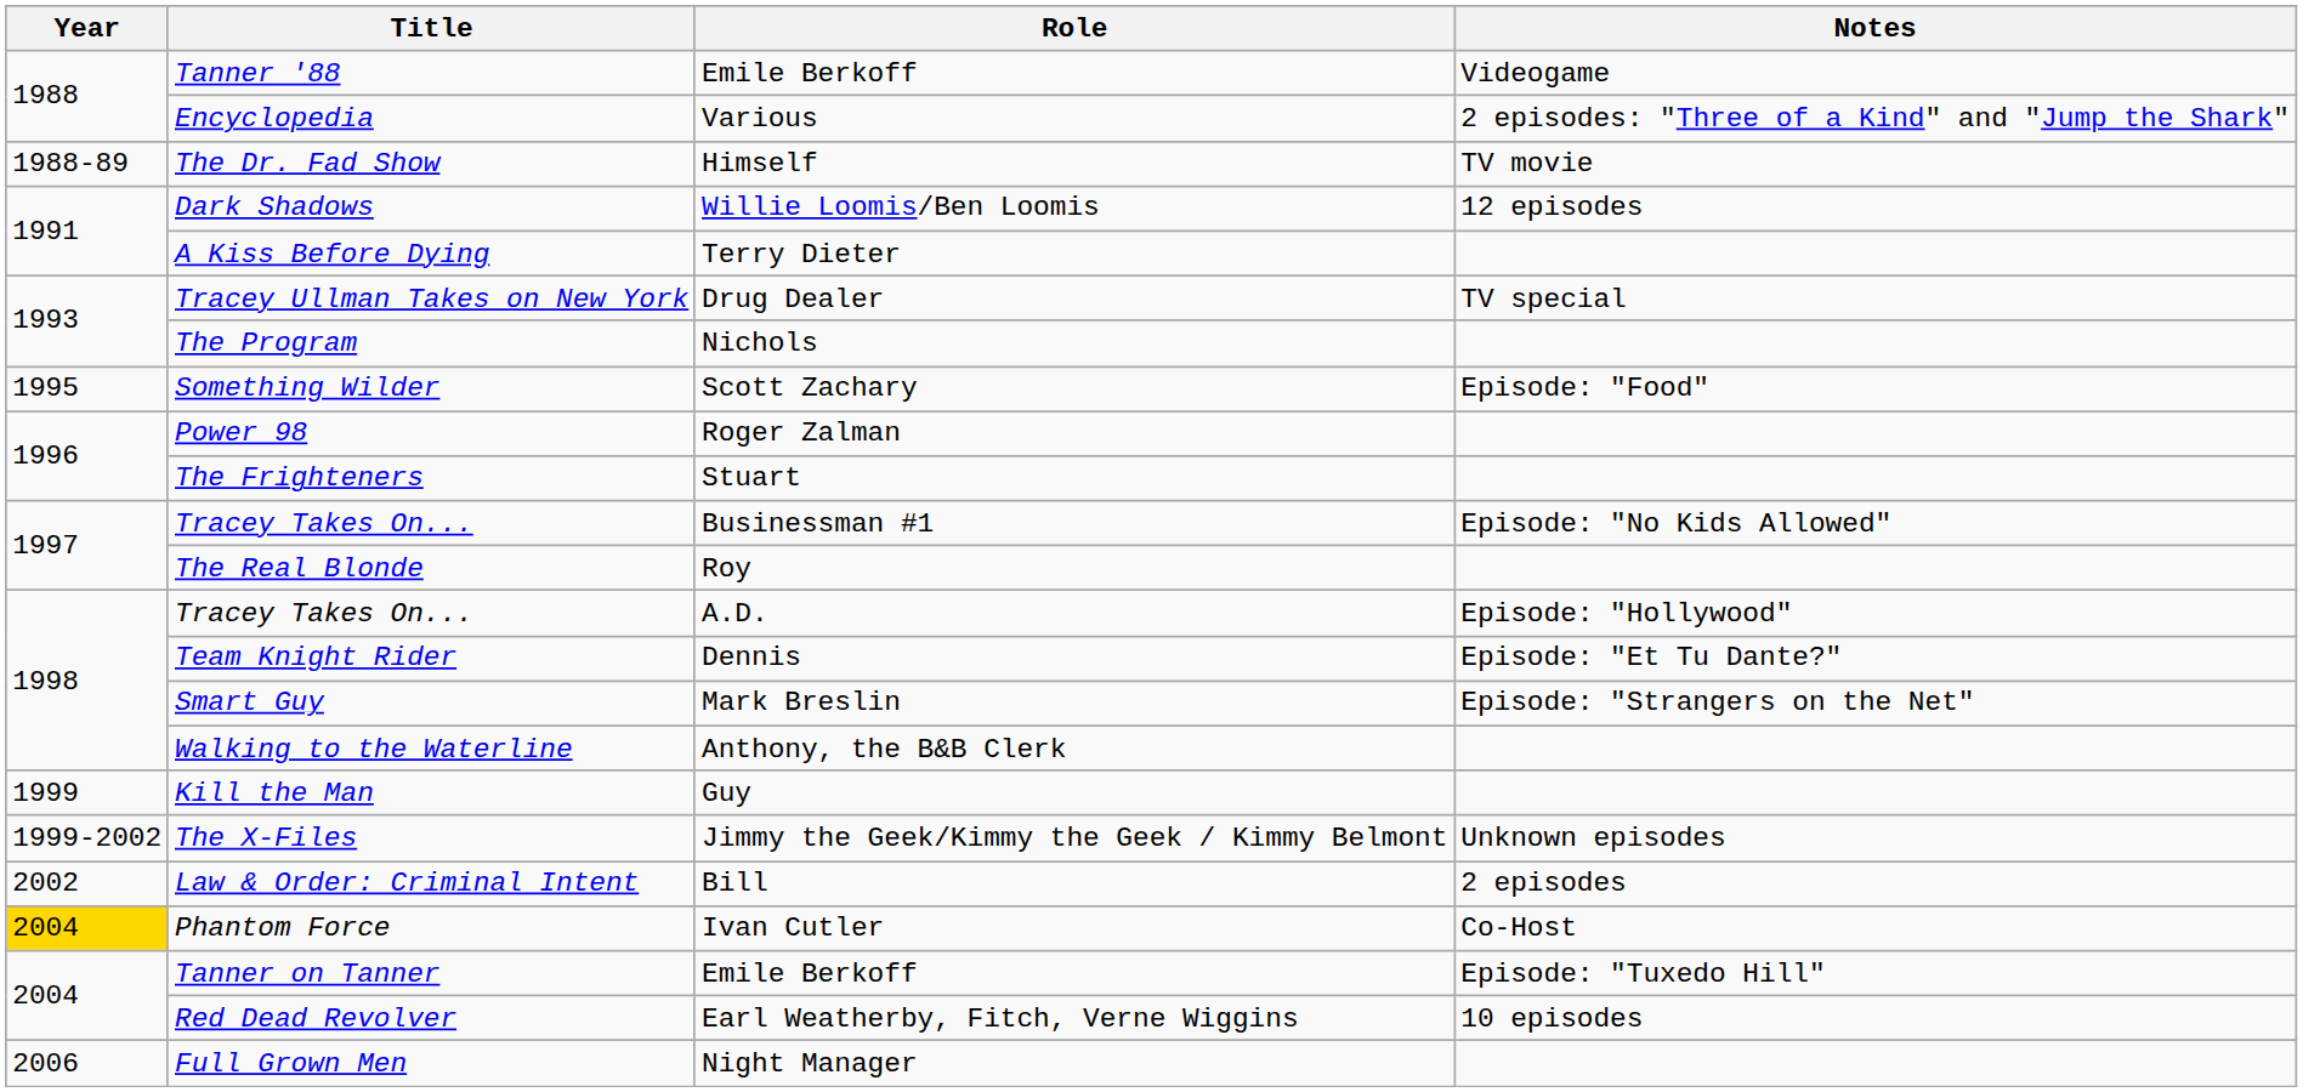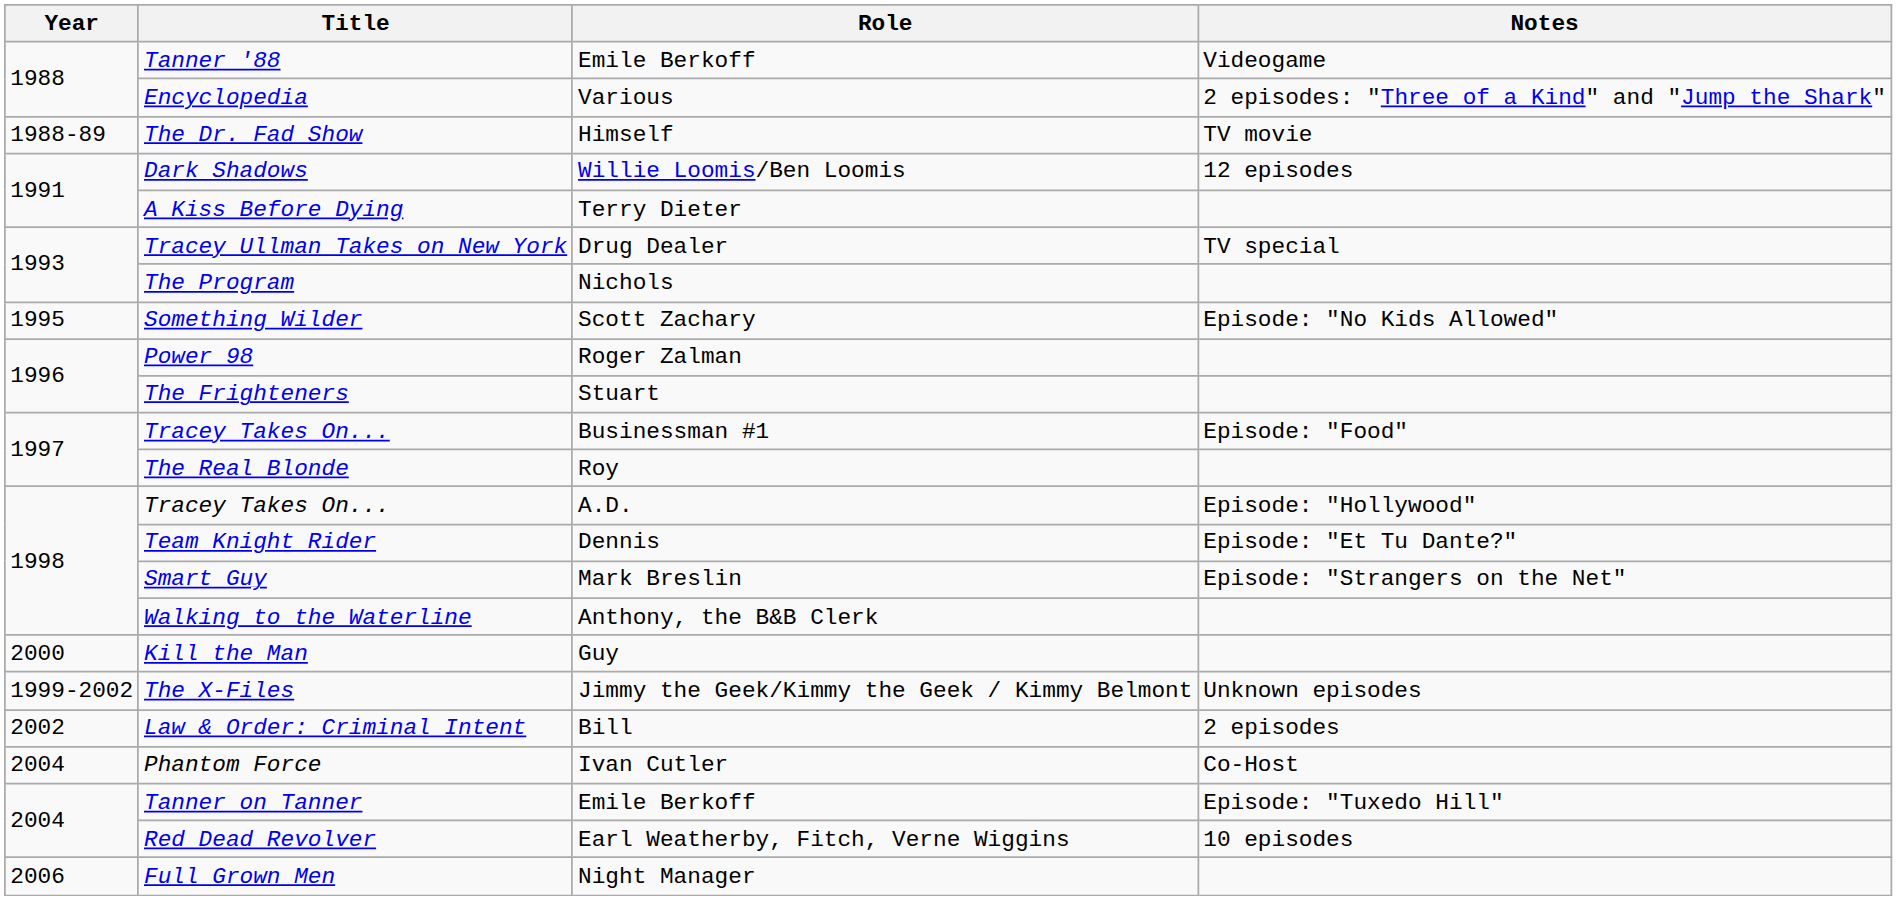 <table class="wikitable">
 <tr>
 <th>Year</th>
 <th>Title</th>
 <th>Role</th>
 <th>Notes</th>
 </tr>
 <tr>
 <td rowspan="2">1988</td>
 <td><em><a href='#'>Tanner '88</a></em></td>
 <td>Emile Berkoff</td>
 <td>Videogame</td>
 </tr>
 <tr>
 <td><em><a href='#'>Encyclopedia</a></em></td>
 <td>Various</td>
 <td>2 episodes: "<a href='#'>Three of a Kind</a>" and "<a href='#'>Jump the Shark</a>"</td>
 </tr>
 <tr>
 <td rowspan="1">1988-89</td>
 <td><em><a href='#'>The Dr. Fad Show</a></em></td>
 <td>Himself</td>
 <td>TV movie</td>
 </tr>
 <tr>
 <td rowspan="2">1991</td>
 <td><em><a href='#'>Dark Shadows</a></em></td>
 <td><a href='#'>Willie Loomis</a>/Ben Loomis</td>
 <td>12 episodes</td>
 </tr>
 <tr>
 <td><em><a href='#'>A Kiss Before Dying</a></em></td>
 <td>Terry Dieter</td>
 <td></td>
 </tr>
 <tr>
 <td rowspan="2">1993</td>
 <td><em><a href='#'>Tracey Ullman Takes on New York</a></em></td>
 <td>Drug Dealer</td>
 <td>TV special</td>
 </tr>
 <tr>
 <td><em><a href='#'>The Program</a></em></td>
 <td>Nichols</td>
 <td></td>
 </tr>
 <tr>
 <td rowspan="1">1995</td>
 <td><em><a href='#'>Something Wilder</a></em></td>
 <td>Scott Zachary</td>
-<td>Episode: "Food"</td>
+<td>Episode: "No Kids Allowed"</td>
 </tr>
 <tr>
 <td rowspan="2">1996</td>
 <td><em><a href='#'>Power 98</a></em></td>
 <td>Roger Zalman</td>
 <td></td>
 </tr>
 <tr>
 <td><em><a href='#'>The Frighteners</a></em></td>
 <td>Stuart</td>
 <td></td>
 </tr>
 <tr>
 <td rowspan="2">1997</td>
 <td><em><a href='#'>Tracey Takes On...</a></em></td>
 <td>Businessman #1</td>
-<td>Episode: "No Kids Allowed"</td>
+<td>Episode: "Food"</td>
 </tr>
 <tr>
 <td><em><a href='#'>The Real Blonde</a></em></td>
 <td>Roy</td>
 <td></td>
 </tr>
 <tr>
 <td rowspan="4">1998</td>
 <td><em>Tracey Takes On...</em></td>
 <td>A.D.</td>
 <td>Episode: "Hollywood"</td>
 </tr>
 <tr>
 <td><em><a href='#'>Team Knight Rider</a></em></td>
 <td>Dennis</td>
 <td>Episode: "Et Tu Dante?"</td>
 </tr>
 <tr>
 <td><em><a href='#'>Smart Guy</a></em></td>
 <td>Mark Breslin</td>
 <td>Episode: "Strangers on the Net"</td>
 </tr>
 <tr>
 <td><em><a href='#'>Walking to the Waterline</a></em></td>
 <td>Anthony, the B&B Clerk</td>
 <td></td>
 </tr>
 <tr>
-<td rowspan="1">1999</td>
+<td rowspan="1">2000</td>
 <td><em><a href='#'>Kill the Man</a></em></td>
 <td>Guy</td>
 <td></td>
 </tr>
 <tr>
 <td rowspan="1">1999-2002</td>
 <td><em><a href='#'>The X-Files</a></em></td>
 <td>Jimmy the Geek/Kimmy the Geek / Kimmy Belmont</td>
 <td>Unknown episodes</td>
 </tr>
 <tr>
 <td rowspan="1">2002</td>
 <td><em><a href='#'>Law & Order: Criminal Intent</a></em></td>
 <td>Bill</td>
 <td>2 episodes</td>
 </tr>
 <tr>
-<td rowspan="1" style="background: gold;">2004</td>
+<td rowspan="1">2004</td>
 <td><em>Phantom Force</em></td>
 <td>Ivan Cutler</td>
 <td>Co-Host</td>
 </tr>
 <tr>
 <td rowspan="2">2004</td>
 <td><em><a href='#'>Tanner on Tanner</a></em></td>
 <td>Emile Berkoff</td>
 <td>Episode: "Tuxedo Hill"</td>
 </tr>
 <tr>
 <td><em><a href='#'>Red Dead Revolver</a></em></td>
 <td>Earl Weatherby, Fitch, Verne Wiggins</td>
 <td>10 episodes</td>
 </tr>
 <tr>
 <td rowspan="1">2006</td>
 <td><em><a href='#'>Full Grown Men</a></em></td>
 <td>Night Manager</td>
 <td></td>
 </tr>
 </table>
